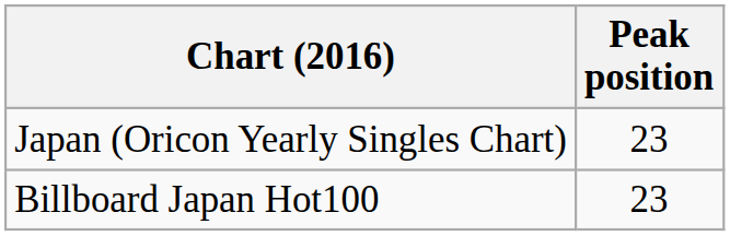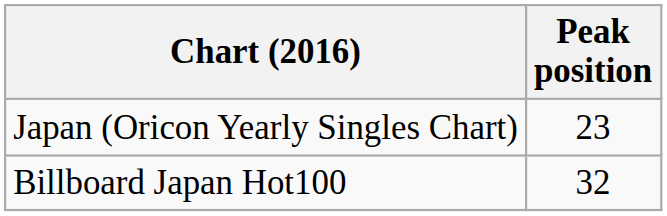 <table class="wikitable sortable">
 <tr>
 <th>Chart (2016)</th>
 <th>Peak<br>position</th>
 </tr>
 <tr>
 <td>Japan (Oricon Yearly Singles Chart)</td>
 <td align="center">23</td>
 </tr>
 <tr>
 <td>Billboard Japan Hot100</td>
-<td align="center">23</td>
+<td align="center">32</td>
 </tr>
 </table>
